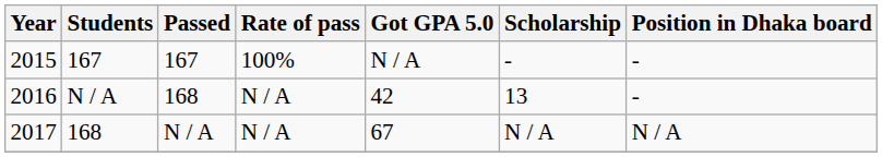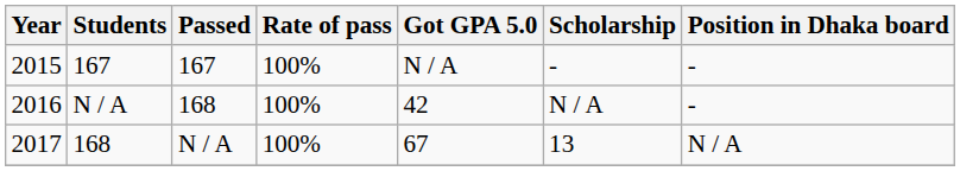 <table Class = "wikitable" border = "2">
 <tr>
 <th>Year</th>
 <th>Students</th>
 <th>Passed</th>
 <th>Rate of pass</th>
 <th>Got GPA 5.0</th>
 <th>Scholarship</th>
 <th>Position in Dhaka board</th>
 </tr>
 <tr>
 <td>2015</td>
 <td>167</td>
 <td>167</td>
 <td>100%</td>
 <td>N / A</td>
 <td>-</td>
 <td>-</td>
 </tr>
 <tr>
 <td>2016</td>
 <td>N / A</td>
 <td>168</td>
+<td>100%</td>
+<td>42</td>
 <td>N / A</td>
-<td>42</td>
-<td>13</td>
 <td>-</td>
 </tr>
 <tr>
 <td>2017</td>
 <td>168</td>
 <td>N / A</td>
-<td>N / A</td>
+<td>100%</td>
 <td>67</td>
-<td>N / A</td>
+<td>13</td>
 <td>N / A</td>
 </tr>
 <tr>
 </tr>
 </table>
